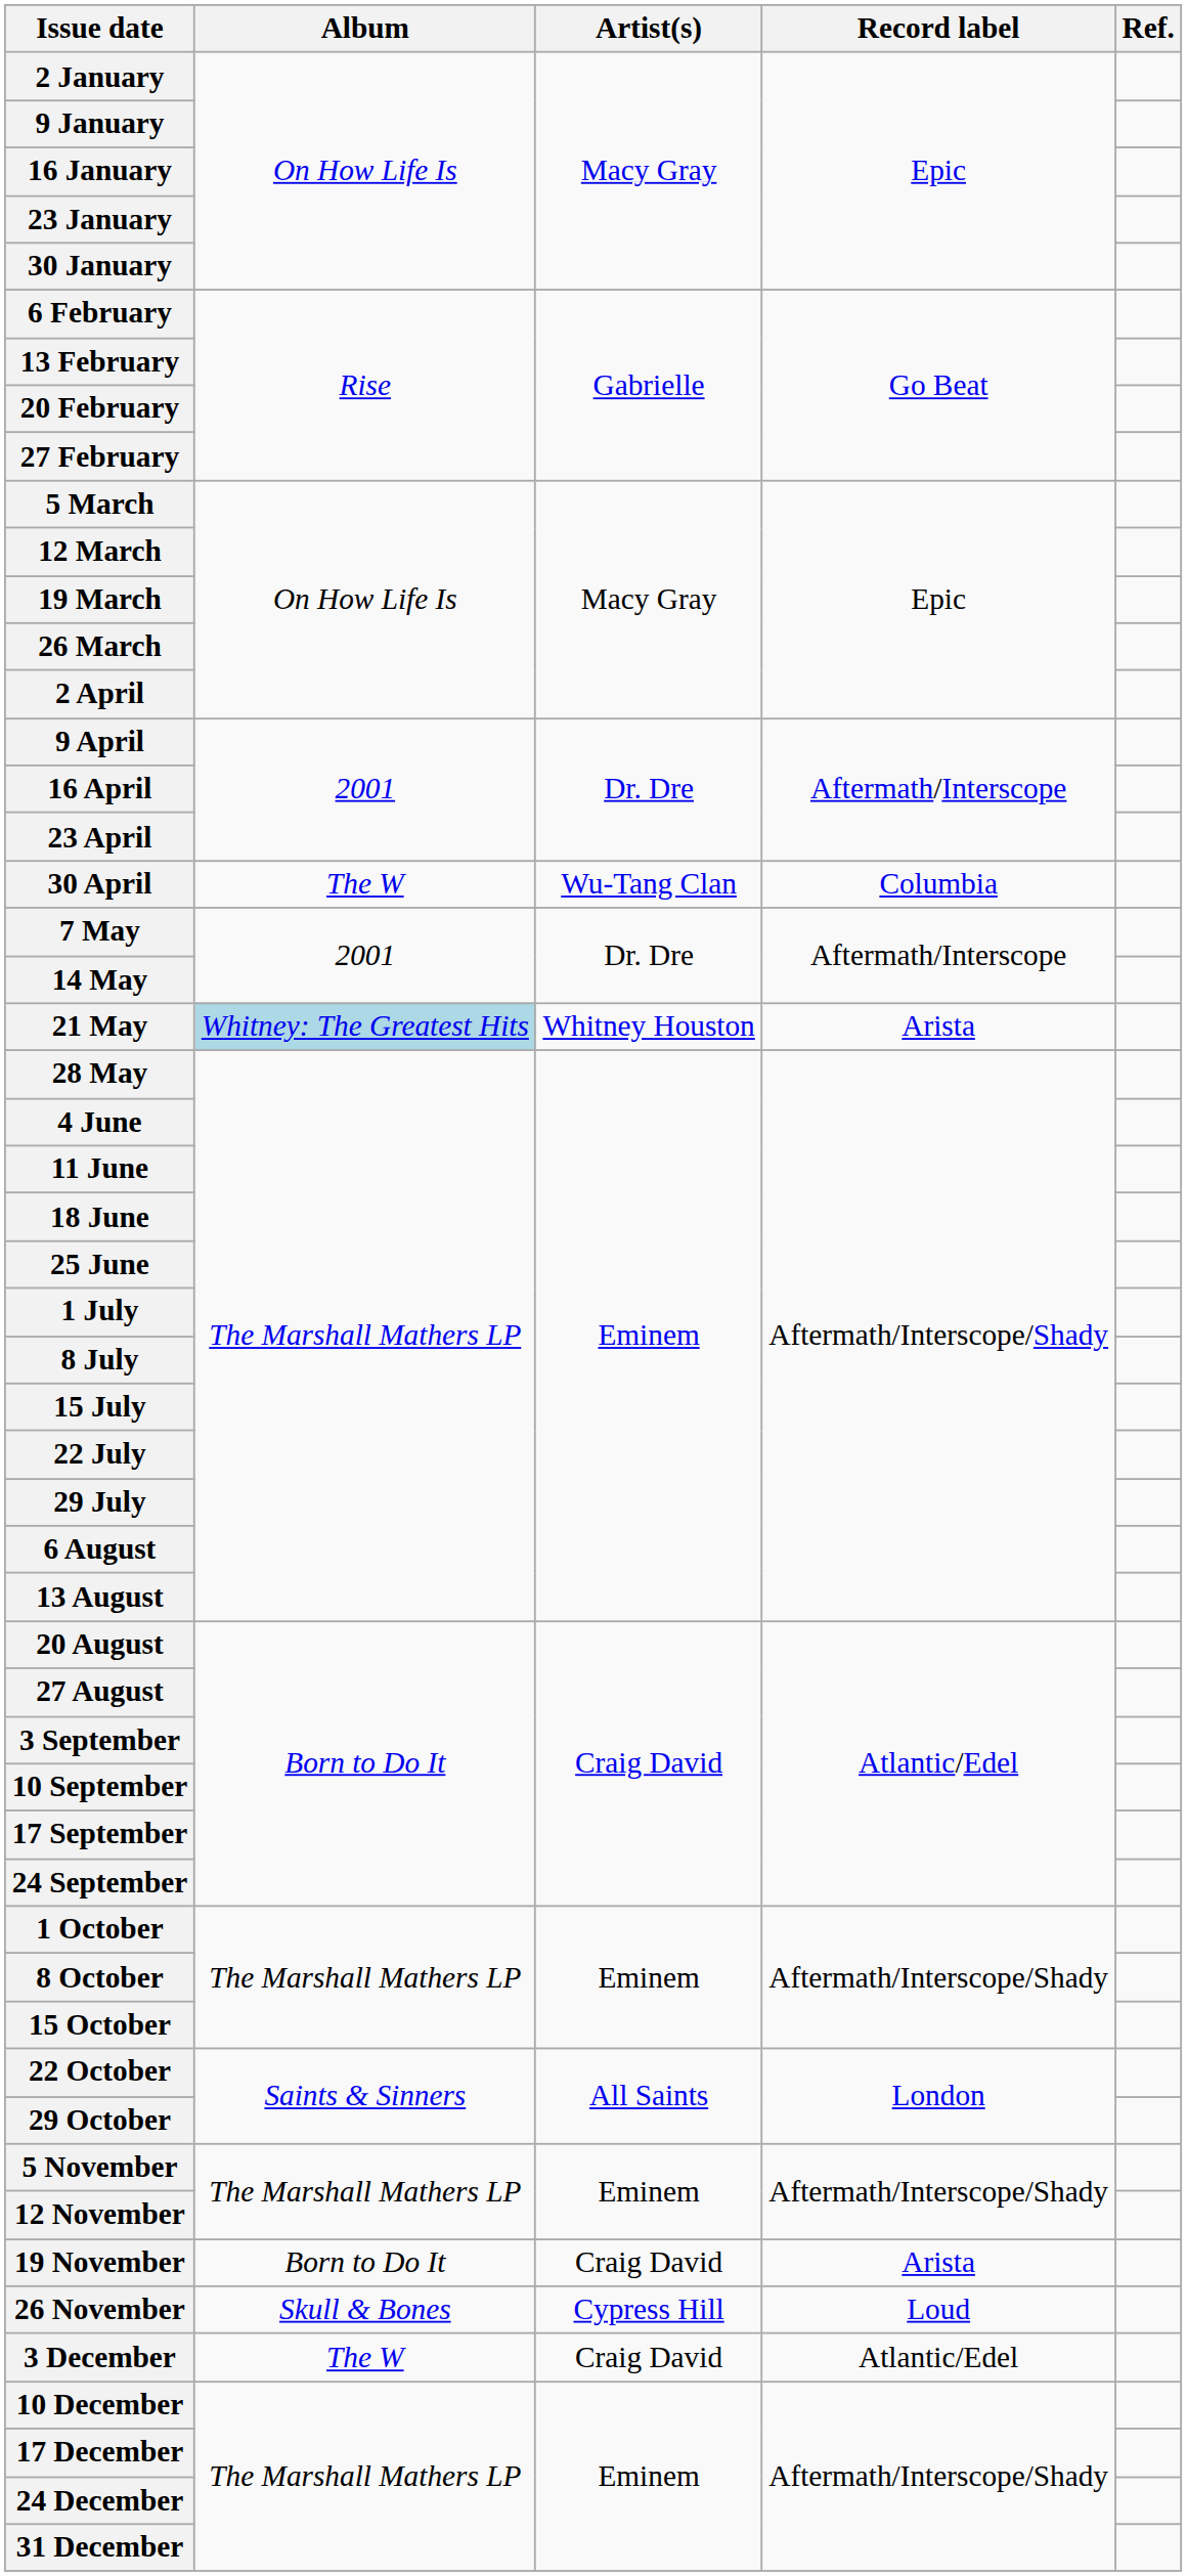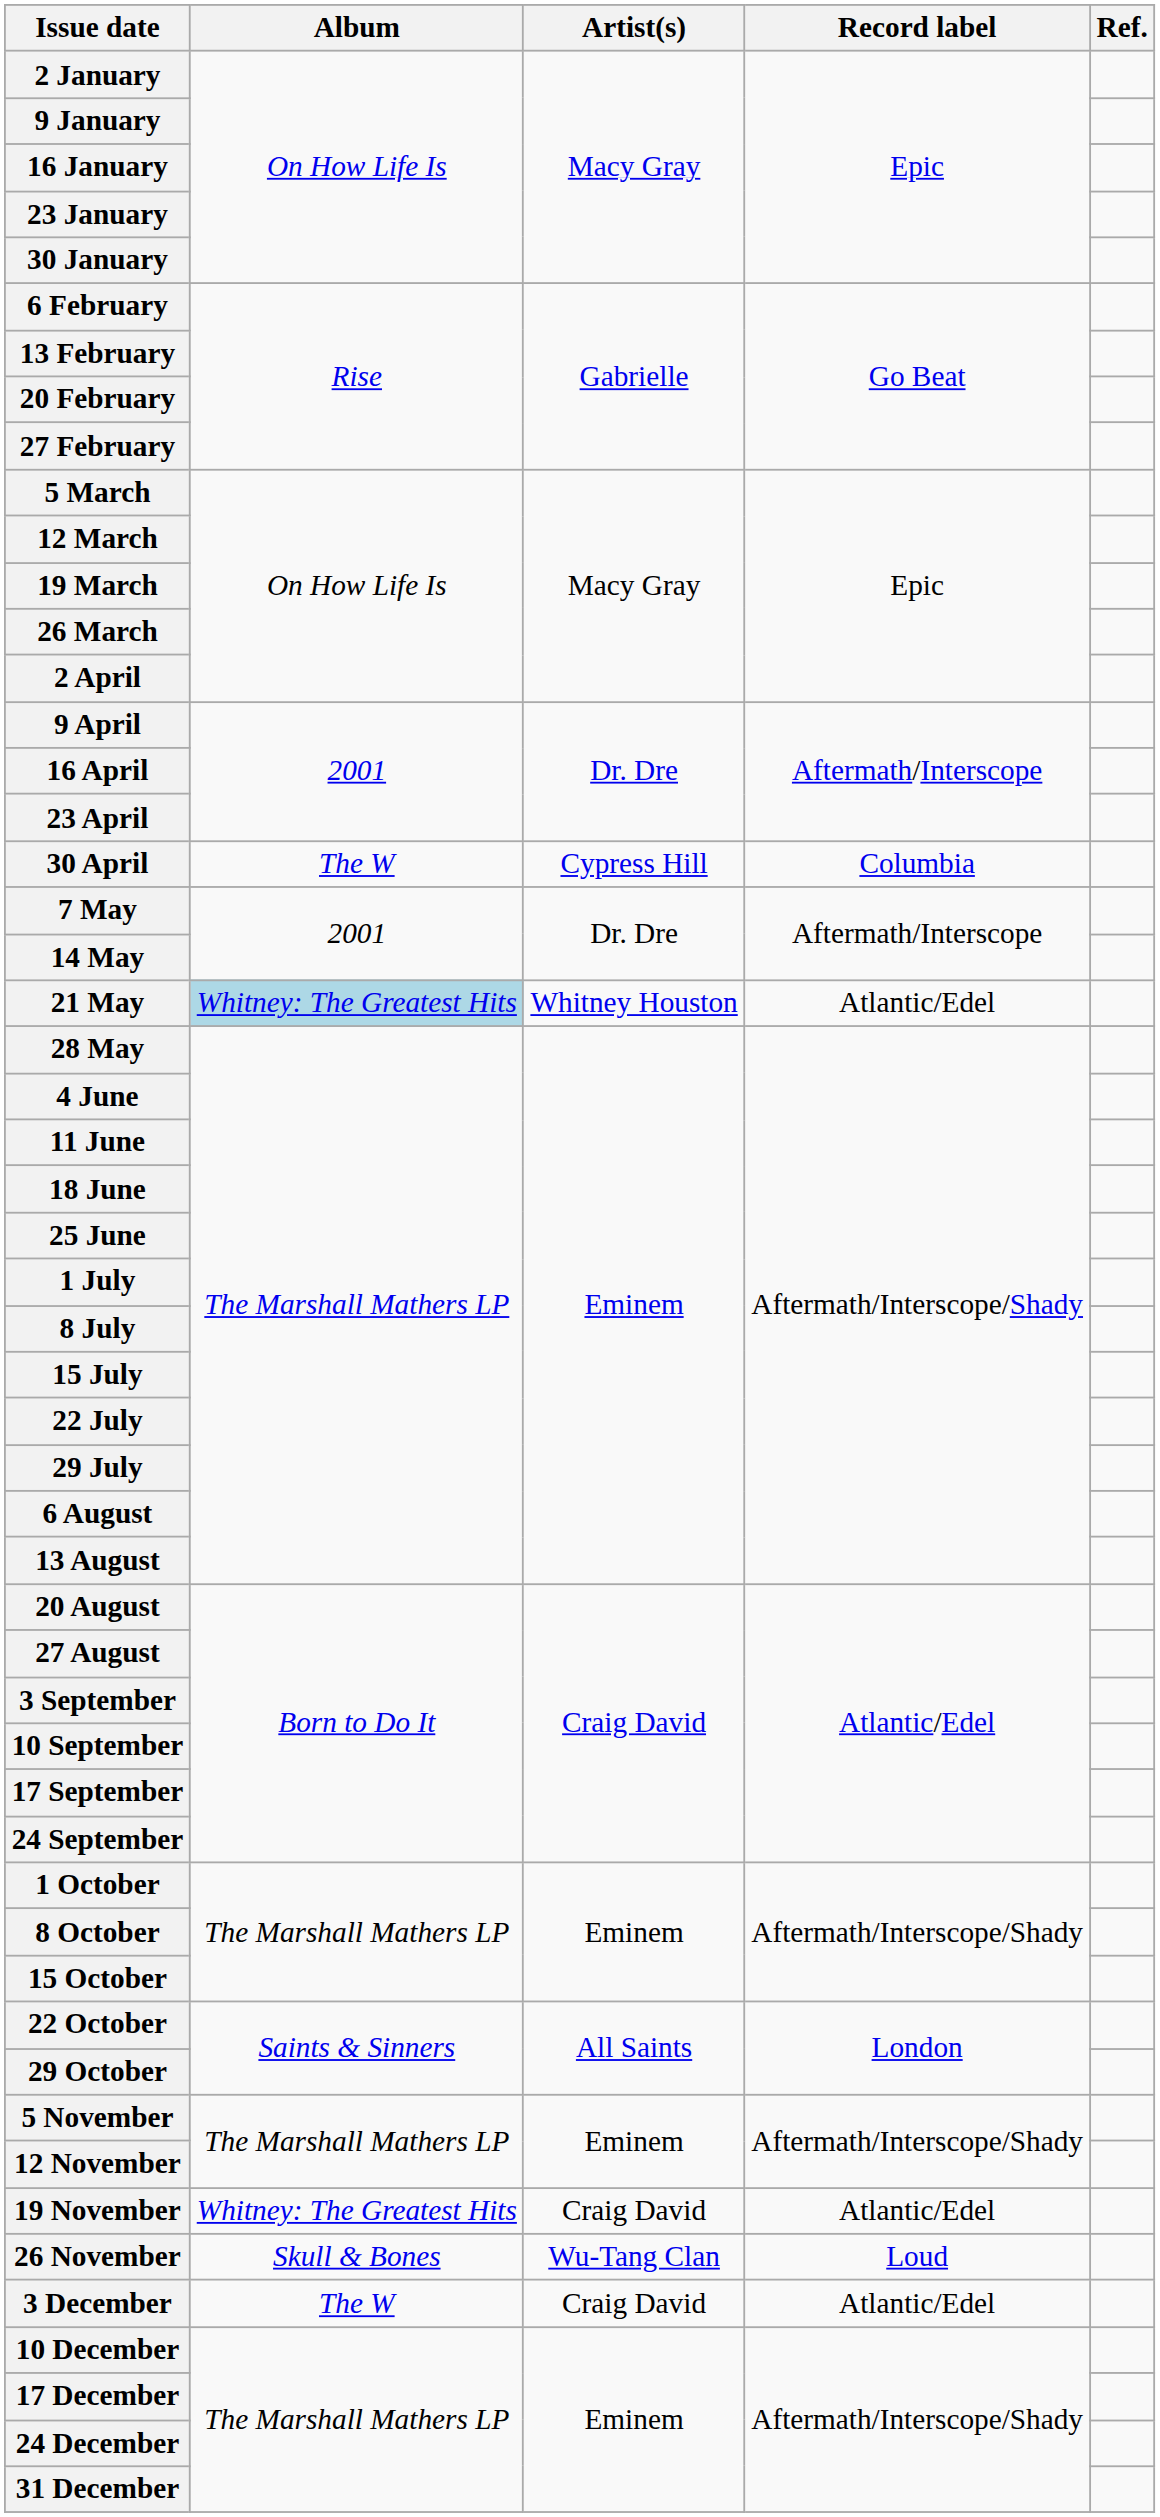 <table class="wikitable plainrowheaders">
 <tr>
 <th scope=col>Issue date</th>
 <th scope=col>Album</th>
 <th scope=col>Artist(s)</th>
 <th scope=col>Record label</th>
 <th scope=col>Ref.</th>
 </tr>
 <tr>
 <th scope=row>2 January</th>
 <td align="center" rowspan="5"><em><a href='#'>On How Life Is</a></em></td>
 <td align="center" rowspan="5"><a href='#'>Macy Gray</a></td>
 <td align="center" rowspan="5"><a href='#'>Epic</a></td>
 <td align="center"></td>
 </tr>
 <tr>
 <th scope=row>9 January</th>
 <td align="center"></td>
 </tr>
 <tr>
 <th scope=row>16 January</th>
 <td align="center"></td>
 </tr>
 <tr>
 <th scope=row>23 January</th>
 <td align="center"></td>
 </tr>
 <tr>
 <th scope=row>30 January</th>
 <td align="center"></td>
 </tr>
 <tr>
 <th scope=row>6 February</th>
 <td align="center" rowspan="4"><em><a href='#'>Rise</a></em></td>
 <td align="center" rowspan="4"><a href='#'>Gabrielle</a></td>
 <td align="center" rowspan="4"><a href='#'>Go Beat</a></td>
 <td align="center"></td>
 </tr>
 <tr>
 <th scope=row>13 February</th>
 <td align="center"></td>
 </tr>
 <tr>
 <th scope=row>20 February</th>
 <td align="center"></td>
 </tr>
 <tr>
 <th scope=row>27 February</th>
 <td align="center"></td>
 </tr>
 <tr>
 <th scope=row>5 March</th>
 <td align="center" rowspan="5"><em>On How Life Is</em></td>
 <td align="center" rowspan="5">Macy Gray</td>
 <td align="center" rowspan="5">Epic</td>
 <td align="center"></td>
 </tr>
 <tr>
 <th scope=row>12 March</th>
 <td align="center"></td>
 </tr>
 <tr>
 <th scope=row>19 March</th>
 <td align="center"></td>
 </tr>
 <tr>
 <th scope=row>26 March</th>
 <td align="center"></td>
 </tr>
 <tr>
 <th scope=row>2 April</th>
 <td align="center"></td>
 </tr>
 <tr>
 <th scope=row>9 April</th>
 <td align="center" rowspan="3"><em><a href='#'>2001</a></em></td>
 <td align="center" rowspan="3"><a href='#'>Dr. Dre</a></td>
 <td align="center" rowspan="3"><a href='#'>Aftermath</a>/<a href='#'>Interscope</a></td>
 <td align="center"></td>
 </tr>
 <tr>
 <th scope=row>16 April</th>
 <td align="center"></td>
 </tr>
 <tr>
 <th scope=row>23 April</th>
 <td align="center"></td>
 </tr>
 <tr>
 <th scope=row>30 April</th>
 <td align="center"><em><a href='#'>The W</a></em></td>
-<td align="center"><a href='#'>Wu-Tang Clan</a></td>
+<td align="center"><a href='#'>Cypress Hill</a></td>
 <td align="center"><a href='#'>Columbia</a></td>
 <td align="center"></td>
 </tr>
 <tr>
 <th scope=row>7 May</th>
 <td align="center" rowspan="2"><em>2001</em></td>
 <td align="center" rowspan="2">Dr. Dre</td>
 <td align="center" rowspan="2">Aftermath/Interscope</td>
 <td align="center"></td>
 </tr>
 <tr>
 <th scope=row>14 May</th>
 <td align="center"></td>
 </tr>
 <tr>
 <th scope=row>21 May</th>
 <td align="center" style="background: lightblue;"><em><a href='#'>Whitney: The Greatest Hits</a></em></td>
 <td align="center"><a href='#'>Whitney Houston</a></td>
-<td align="center"><a href='#'>Arista</a></td>
+<td align="center">Atlantic/Edel</td>
 <td align="center"></td>
 </tr>
 <tr>
 <th scope=row>28 May</th>
 <td align="center" rowspan="12"><em><a href='#'>The Marshall Mathers LP</a></em></td>
 <td align="center" rowspan="12"><a href='#'>Eminem</a></td>
 <td align="center" rowspan="12">Aftermath/Interscope/<a href='#'>Shady</a></td>
 <td align="center"></td>
 </tr>
 <tr>
 <th scope=row>4 June</th>
 <td align="center"></td>
 </tr>
 <tr>
 <th scope=row>11 June</th>
 <td align="center"></td>
 </tr>
 <tr>
 <th scope=row>18 June</th>
 <td align="center"></td>
 </tr>
 <tr>
 <th scope=row>25 June</th>
 <td align="center"></td>
 </tr>
 <tr>
 <th scope=row>1 July</th>
 <td align="center"></td>
 </tr>
 <tr>
 <th scope=row>8 July</th>
 <td align="center"></td>
 </tr>
 <tr>
 <th scope=row>15 July</th>
 <td align="center"></td>
 </tr>
 <tr>
 <th scope=row>22 July</th>
 <td align="center"></td>
 </tr>
 <tr>
 <th scope=row>29 July</th>
 <td align="center"></td>
 </tr>
 <tr>
 <th scope=row>6 August</th>
 <td align="center"></td>
 </tr>
 <tr>
 <th scope=row>13 August</th>
 <td align="center"></td>
 </tr>
 <tr>
 <th scope=row>20 August</th>
 <td align="center" rowspan="6"><em><a href='#'>Born to Do It</a></em></td>
 <td align="center" rowspan="6"><a href='#'>Craig David</a></td>
 <td align="center" rowspan="6"><a href='#'>Atlantic</a>/<a href='#'>Edel</a></td>
 <td align="center"></td>
 </tr>
 <tr>
 <th scope=row>27 August</th>
 <td align="center"></td>
 </tr>
 <tr>
 <th scope=row>3 September</th>
 <td align="center"></td>
 </tr>
 <tr>
 <th scope=row>10 September</th>
 <td align="center"></td>
 </tr>
 <tr>
 <th scope=row>17 September</th>
 <td align="center"></td>
 </tr>
 <tr>
 <th scope=row>24 September</th>
 <td align="center"></td>
 </tr>
 <tr>
 <th scope=row>1 October</th>
 <td align="center" rowspan="3"><em>The Marshall Mathers LP</em></td>
 <td align="center" rowspan="3">Eminem</td>
 <td align="center" rowspan="3">Aftermath/Interscope/Shady</td>
 <td align="center"></td>
 </tr>
 <tr>
 <th scope=row>8 October</th>
 <td align="center"></td>
 </tr>
 <tr>
 <th scope=row>15 October</th>
 <td align="center"></td>
 </tr>
 <tr>
 <th scope=row>22 October</th>
 <td align="center" rowspan="2"><em><a href='#'>Saints & Sinners</a></em></td>
 <td align="center" rowspan="2"><a href='#'>All Saints</a></td>
 <td align="center" rowspan="2"><a href='#'>London</a></td>
 <td align="center"></td>
 </tr>
 <tr>
 <th scope=row>29 October</th>
 <td align="center"></td>
 </tr>
 <tr>
 <th scope=row>5 November</th>
 <td align="center" rowspan="2"><em>The Marshall Mathers LP</em></td>
 <td align="center" rowspan="2">Eminem</td>
 <td align="center" rowspan="2">Aftermath/Interscope/Shady</td>
 <td align="center"></td>
 </tr>
 <tr>
 <th scope=row>12 November</th>
 <td align="center"></td>
 </tr>
 <tr>
 <th scope=row>19 November</th>
-<td align="center"><em>Born to Do It</em></td>
+<td align="center"><em><a href='#'>Whitney: The Greatest Hits</a></em></td>
 <td align="center">Craig David</td>
-<td align="center"><a href='#'>Arista</a></td>
+<td align="center">Atlantic/Edel</td>
 <td align="center"></td>
 </tr>
 <tr>
 <th scope=row>26 November</th>
 <td align="center"><em><a href='#'>Skull & Bones</a></em></td>
-<td align="center"><a href='#'>Cypress Hill</a></td>
+<td align="center"><a href='#'>Wu-Tang Clan</a></td>
 <td align="center"><a href='#'>Loud</a></td>
 <td align="center"></td>
 </tr>
 <tr>
 <th scope=row>3 December</th>
 <td align="center"><em><a href='#'>The W</a></em></td>
 <td align="center">Craig David</td>
 <td align="center">Atlantic/Edel</td>
 <td align="center"></td>
 </tr>
 <tr>
 <th scope=row>10 December</th>
 <td align="center" rowspan="4"><em>The Marshall Mathers LP</em></td>
 <td align="center" rowspan="4">Eminem</td>
 <td align="center" rowspan="4">Aftermath/Interscope/Shady</td>
 <td align="center"></td>
 </tr>
 <tr>
 <th scope=row>17 December</th>
 <td align="center"></td>
 </tr>
 <tr>
 <th scope=row>24 December</th>
 <td align="center"></td>
 </tr>
 <tr>
 <th scope=row>31 December</th>
 <td align="center"></td>
 </tr>
 </table>
